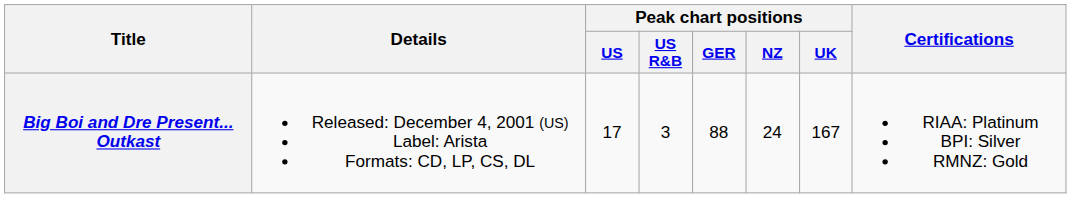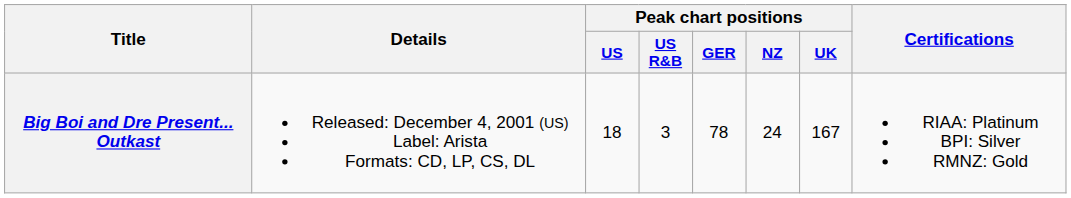 <table class="wikitable plainrowheaders" style="text-align:center;">
 <tr>
 <th scope="col" rowspan="2" style="width:14em;">Title</th>
 <th scope="col" rowspan="2" style="width:19em;">Details</th>
 <th scope="col" colspan="5">Peak chart positions</th>
 <th scope="col" rowspan="2" style="width:12em;"><a href='#'>Certifications</a></th>
 </tr>
 <tr>
 <th style="width:3em;font-size:90%;"><a href='#'>US</a><br></th>
 <th style="width:3em;font-size:90%;"><a href='#'>US R&B</a><br></th>
 <th style="width:3em;font-size:90%;"><a href='#'>GER</a><br></th>
 <th style="width:3em;font-size:90%;"><a href='#'>NZ</a><br></th>
 <th style="width:3em;font-size:90%;"><a href='#'>UK</a><br></th>
 </tr>
 <tr>
 <th scope="row"><em><a href='#'>Big Boi and Dre Present... Outkast</a></em></th>
 <td><br><ul><li>Released: December 4, 2001 <small>(US)</small></li><li>Label: Arista</li><li>Formats: CD, LP, CS, DL</li></ul></td>
-<td>17</td>
+<td>18</td>
 <td>3</td>
-<td>88</td>
+<td>78</td>
 <td>24</td>
 <td>167</td>
 <td><br><ul><li>RIAA: Platinum</li><li>BPI: Silver</li><li>RMNZ: Gold</li></ul></td>
 </tr>
 </table>
